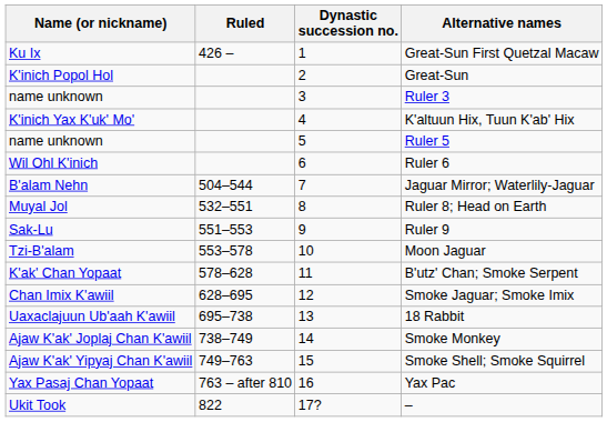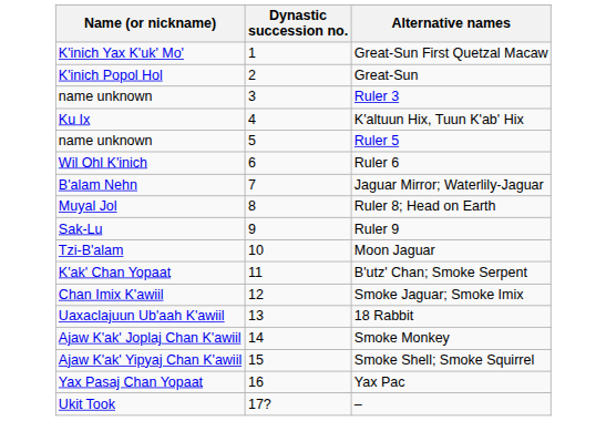 <table class="wikitable" style="margin: 1em auto 1em auto">
 <tr>
 <th>Name (or nickname)</th>
-<th>Ruled</th>
 <th>Dynastic<br>succession no.</th>
 <th>Alternative names</th>
 </tr>
 <tr>
-<td><a href='#'>Ku Ix</a></td>
-<td>426 – </td>
+<td><a href='#'>K'inich Yax K'uk' Mo'</a></td>
 <td>1</td>
 <td>Great-Sun First Quetzal Macaw</td>
 </tr>
 <tr>
 <td><a href='#'>K'inich Popol Hol</a></td>
-<td></td>
 <td>2</td>
 <td>Great-Sun</td>
 </tr>
 <tr>
 <td>name unknown</td>
-<td></td>
 <td>3</td>
 <td><a href='#'>Ruler 3</a></td>
 </tr>
 <tr>
-<td><a href='#'>K'inich Yax K'uk' Mo'</a></td>
-<td></td>
+<td><a href='#'>Ku Ix</a></td>
 <td>4</td>
 <td>K'altuun Hix, Tuun K'ab' Hix</td>
 </tr>
 <tr>
 <td>name unknown</td>
-<td></td>
 <td>5</td>
 <td><a href='#'>Ruler 5</a></td>
 </tr>
 <tr>
 <td><a href='#'>Wil Ohl K'inich</a></td>
-<td></td>
 <td>6</td>
 <td>Ruler 6</td>
 </tr>
 <tr>
 <td><a href='#'>B'alam Nehn</a></td>
-<td>504–544</td>
 <td>7</td>
 <td>Jaguar Mirror; Waterlily-Jaguar</td>
 </tr>
 <tr>
 <td><a href='#'>Muyal Jol</a></td>
-<td>532–551</td>
 <td>8</td>
 <td>Ruler 8; Head on Earth</td>
 </tr>
 <tr>
 <td><a href='#'>Sak-Lu</a></td>
-<td>551–553</td>
 <td>9</td>
 <td>Ruler 9</td>
 </tr>
 <tr>
 <td><a href='#'>Tzi-B'alam</a></td>
-<td>553–578</td>
 <td>10</td>
 <td>Moon Jaguar</td>
 </tr>
 <tr>
 <td><a href='#'>K'ak' Chan Yopaat</a></td>
-<td>578–628</td>
 <td>11</td>
 <td>B'utz' Chan; Smoke Serpent</td>
 </tr>
 <tr>
 <td><a href='#'>Chan Imix K'awiil</a></td>
-<td>628–695</td>
 <td>12</td>
 <td>Smoke Jaguar; Smoke Imix</td>
 </tr>
 <tr>
 <td><a href='#'>Uaxaclajuun Ub'aah K'awiil</a></td>
-<td>695–738</td>
 <td>13</td>
 <td>18 Rabbit</td>
 </tr>
 <tr>
 <td><a href='#'>Ajaw K'ak' Joplaj Chan K'awiil</a></td>
-<td>738–749</td>
 <td>14</td>
 <td>Smoke Monkey</td>
 </tr>
 <tr>
 <td><a href='#'>Ajaw K'ak' Yipyaj Chan K'awiil</a></td>
-<td>749–763</td>
 <td>15</td>
 <td>Smoke Shell; Smoke Squirrel</td>
 </tr>
 <tr>
 <td><a href='#'>Yax Pasaj Chan Yopaat</a></td>
-<td>763 – after 810</td>
 <td>16</td>
 <td>Yax Pac</td>
 </tr>
 <tr>
 <td><a href='#'>Ukit Took</a></td>
-<td>822</td>
 <td>17?</td>
 <td>–</td>
 </tr>
 </table>
